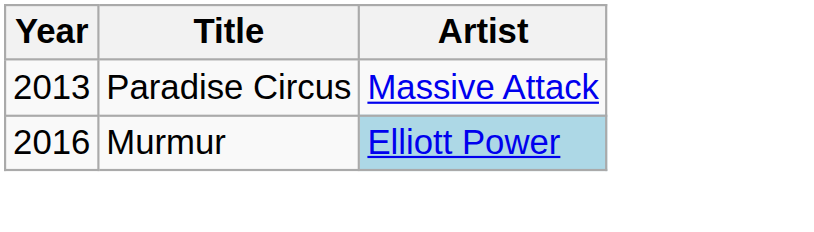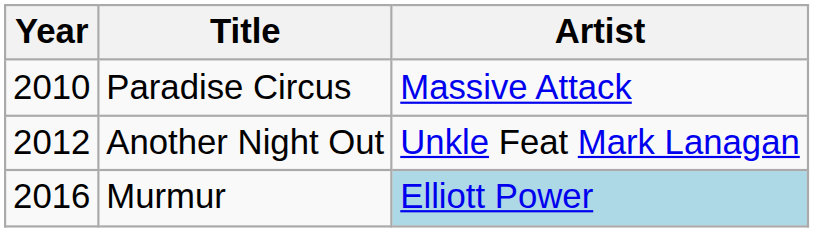 <table class="wikitable">
 <tr>
 <th>Year</th>
 <th>Title</th>
 <th>Artist</th>
 </tr>
 <tr>
-<td>2013</td>
+<td>2010</td>
 <td>Paradise Circus</td>
 <td><a href='#'>Massive Attack</a></td>
+</tr>
+<tr>
+<td>2012</td>
+<td>Another Night Out</td>
+<td><a href='#'>Unkle</a> Feat <a href='#'>Mark Lanagan</a></td>
 </tr>
 <tr>
 <td>2016</td>
 <td>Murmur</td>
 <td style="background: lightblue;"><a href='#'>Elliott Power</a></td>
 </tr>
 </table>
